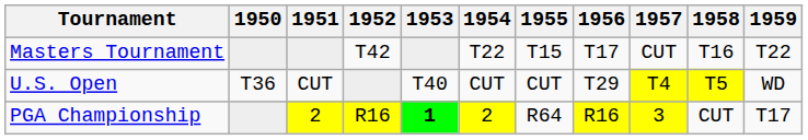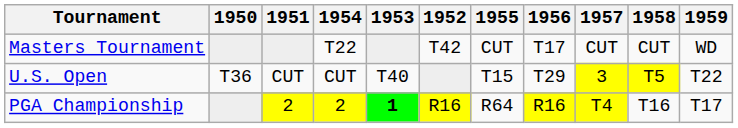 <table class="wikitable" style="font-size:95%;text-align:center;">
 <tr>
 <th>Tournament</th>
 <th>1950</th>
 <th>1951</th>
+<th>1954</th>
+<th>1953</th>
 <th>1952</th>
-<th>1953</th>
-<th>1954</th>
 <th>1955</th>
 <th>1956</th>
 <th>1957</th>
 <th>1958</th>
 <th>1959</th>
 </tr>
 <tr>
 <td align=left><a href='#'>Masters Tournament</a></td>
 <td style="background:#eeeeee;"></td>
 <td style="background:#eeeeee;"></td>
+<td>T22</td>
+<td style="background:#eeeeee;"></td>
 <td>T42</td>
-<td style="background:#eeeeee;"></td>
-<td>T22</td>
-<td>T15</td>
+<td>CUT</td>
 <td>T17</td>
 <td>CUT</td>
-<td>T16</td>
-<td>T22</td>
+<td>CUT</td>
+<td>WD</td>
 </tr>
 <tr>
 <td align=left><a href='#'>U.S. Open</a></td>
 <td>T36</td>
 <td>CUT</td>
+<td>CUT</td>
+<td>T40</td>
 <td style="background:#eeeeee;"></td>
-<td>T40</td>
-<td>CUT</td>
-<td>CUT</td>
+<td>T15</td>
 <td>T29</td>
-<td style="background:yellow;">T4</td>
+<td style="background:yellow;">3</td>
 <td style="background:yellow;">T5</td>
-<td>WD</td>
+<td>T22</td>
 </tr>
 <tr>
 <td align=left><a href='#'>PGA Championship</a></td>
 <td style="background:#eeeeee;"></td>
 <td style="background:yellow;">2</td>
+<td style="background:yellow;">2</td>
+<td style="background:lime;"><strong>1</strong></td>
 <td style="background:yellow;">R16</td>
-<td style="background:lime;"><strong>1</strong></td>
-<td style="background:yellow;">2</td>
 <td>R64</td>
 <td style="background:yellow;">R16</td>
-<td style="background:yellow;">3</td>
-<td>CUT</td>
+<td style="background:yellow;">T4</td>
+<td>T16</td>
 <td>T17</td>
 </tr>
 </table>
